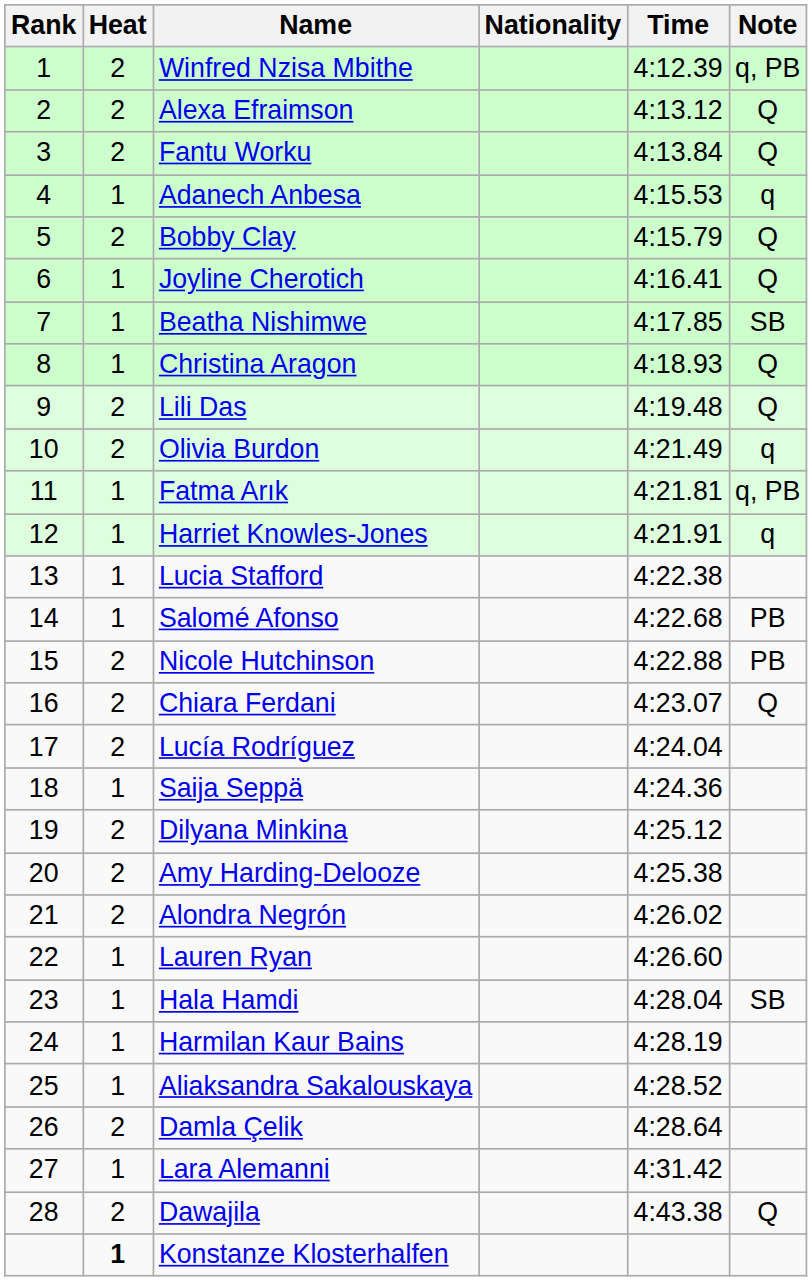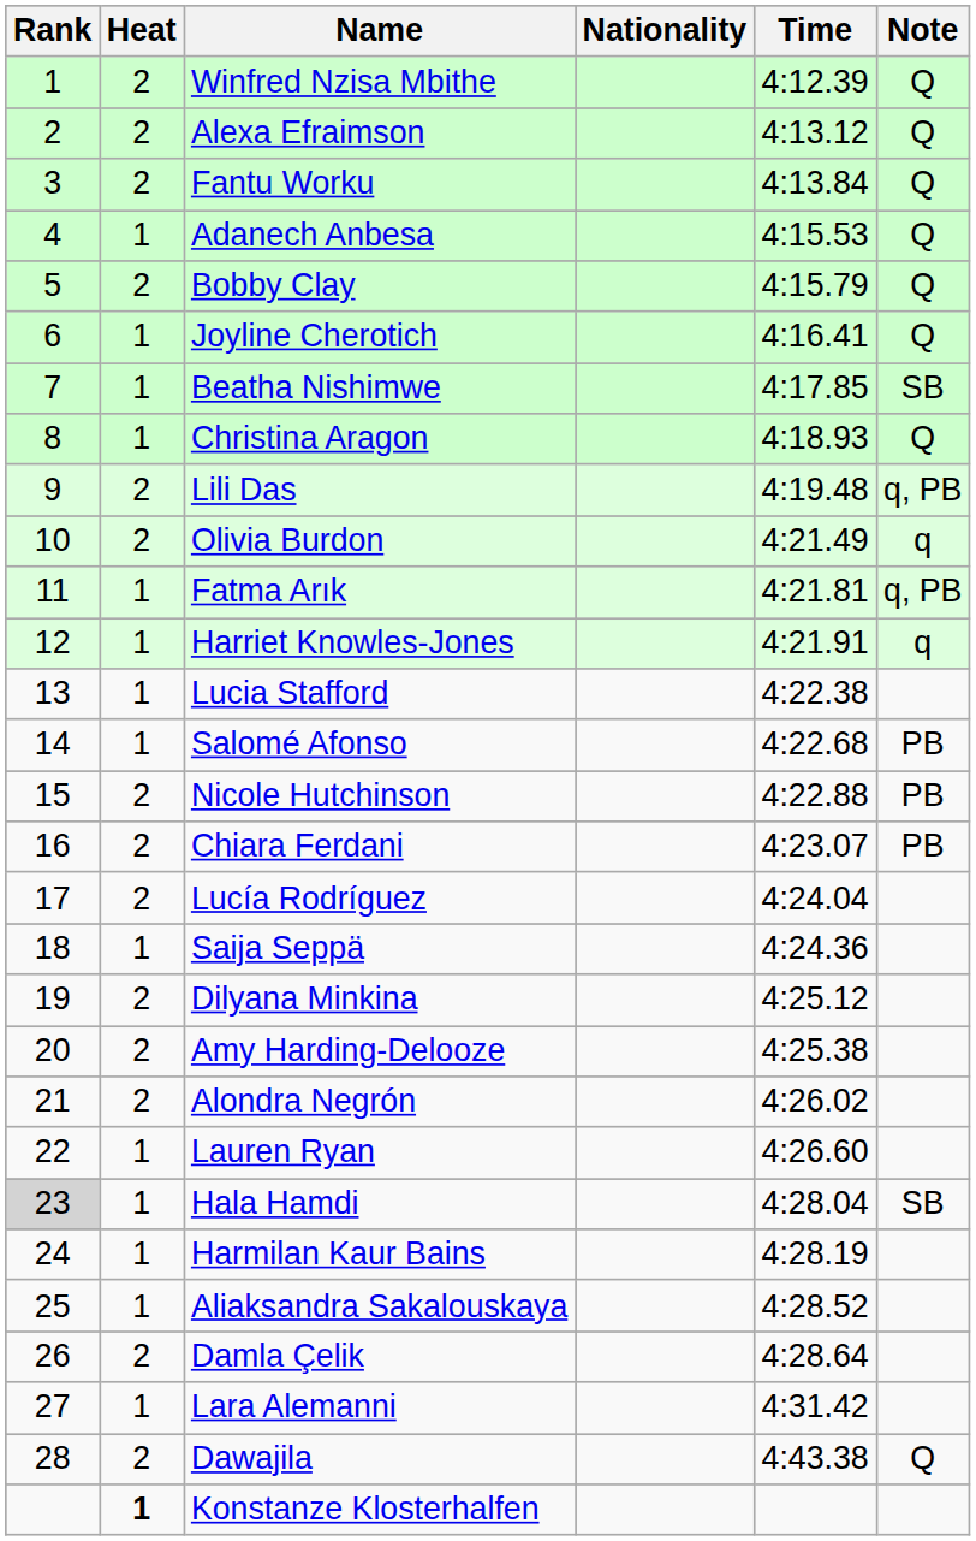 <table class="wikitable sortable" style="text-align:center">
 <tr>
 <th>Rank</th>
 <th>Heat</th>
 <th>Name</th>
 <th>Nationality</th>
 <th>Time</th>
 <th>Note</th>
 </tr>
 <tr bgcolor=ccffcc>
 <td>1</td>
 <td>2</td>
 <td align=left><a href='#'>Winfred Nzisa Mbithe</a></td>
 <td align=left></td>
 <td>4:12.39</td>
-<td>q, PB</td>
+<td>Q</td>
 </tr>
 <tr bgcolor=ccffcc>
 <td>2</td>
 <td>2</td>
 <td align=left><a href='#'>Alexa Efraimson</a></td>
 <td align=left></td>
 <td>4:13.12</td>
 <td>Q</td>
 </tr>
 <tr bgcolor=ccffcc>
 <td>3</td>
 <td>2</td>
 <td align=left><a href='#'>Fantu Worku</a></td>
 <td align=left></td>
 <td>4:13.84</td>
 <td>Q</td>
 </tr>
 <tr bgcolor=ccffcc>
 <td>4</td>
 <td>1</td>
 <td align=left><a href='#'>Adanech Anbesa</a></td>
 <td align=left></td>
 <td>4:15.53</td>
-<td>q</td>
+<td>Q</td>
 </tr>
 <tr bgcolor=ccffcc>
 <td>5</td>
 <td>2</td>
 <td align=left><a href='#'>Bobby Clay</a></td>
 <td align=left></td>
 <td>4:15.79</td>
 <td>Q</td>
 </tr>
 <tr bgcolor=ccffcc>
 <td>6</td>
 <td>1</td>
 <td align=left><a href='#'>Joyline Cherotich</a></td>
 <td align=left></td>
 <td>4:16.41</td>
 <td>Q</td>
 </tr>
 <tr bgcolor=ccffcc>
 <td>7</td>
 <td>1</td>
 <td align=left><a href='#'>Beatha Nishimwe</a></td>
 <td align=left></td>
 <td>4:17.85</td>
 <td>SB</td>
 </tr>
 <tr bgcolor=ccffcc>
 <td>8</td>
 <td>1</td>
 <td align=left><a href='#'>Christina Aragon</a></td>
 <td align=left></td>
 <td>4:18.93</td>
 <td>Q</td>
 </tr>
 <tr bgcolor=ddffdd>
 <td>9</td>
 <td>2</td>
 <td align=left><a href='#'>Lili Das</a></td>
 <td align=left></td>
 <td>4:19.48</td>
-<td>Q</td>
+<td>q, PB</td>
 </tr>
 <tr bgcolor=ddffdd>
 <td>10</td>
 <td>2</td>
 <td align=left><a href='#'>Olivia Burdon</a></td>
 <td align=left></td>
 <td>4:21.49</td>
 <td>q</td>
 </tr>
 <tr bgcolor=ddffdd>
 <td>11</td>
 <td>1</td>
 <td align=left><a href='#'>Fatma Arık</a></td>
 <td align=left></td>
 <td>4:21.81</td>
 <td>q, PB</td>
 </tr>
 <tr bgcolor=ddffdd>
 <td>12</td>
 <td>1</td>
 <td align=left><a href='#'>Harriet Knowles-Jones</a></td>
 <td align=left></td>
 <td>4:21.91</td>
 <td>q</td>
 </tr>
 <tr>
 <td>13</td>
 <td>1</td>
 <td align=left><a href='#'>Lucia Stafford</a></td>
 <td align=left></td>
 <td>4:22.38</td>
 <td></td>
 </tr>
 <tr>
 <td>14</td>
 <td>1</td>
 <td align=left><a href='#'>Salomé Afonso</a></td>
 <td align=left></td>
 <td>4:22.68</td>
 <td>PB</td>
 </tr>
 <tr>
 <td>15</td>
 <td>2</td>
 <td align=left><a href='#'>Nicole Hutchinson</a></td>
 <td align=left></td>
 <td>4:22.88</td>
 <td>PB</td>
 </tr>
 <tr>
 <td>16</td>
 <td>2</td>
 <td align=left><a href='#'>Chiara Ferdani</a></td>
 <td align=left></td>
 <td>4:23.07</td>
-<td>Q</td>
+<td>PB</td>
 </tr>
 <tr>
 <td>17</td>
 <td>2</td>
 <td align=left><a href='#'>Lucía Rodríguez</a></td>
 <td align=left></td>
 <td>4:24.04</td>
 <td></td>
 </tr>
 <tr>
 <td>18</td>
 <td>1</td>
 <td align=left><a href='#'>Saija Seppä</a></td>
 <td align=left></td>
 <td>4:24.36</td>
 <td></td>
 </tr>
 <tr>
 <td>19</td>
 <td>2</td>
 <td align=left><a href='#'>Dilyana Minkina</a></td>
 <td align=left></td>
 <td>4:25.12</td>
 <td></td>
 </tr>
 <tr>
 <td>20</td>
 <td>2</td>
 <td align=left><a href='#'>Amy Harding-Delooze</a></td>
 <td align=left></td>
 <td>4:25.38</td>
 <td></td>
 </tr>
 <tr>
 <td>21</td>
 <td>2</td>
 <td align=left><a href='#'>Alondra Negrón</a></td>
 <td align=left></td>
 <td>4:26.02</td>
 <td></td>
 </tr>
 <tr>
 <td>22</td>
 <td>1</td>
 <td align=left><a href='#'>Lauren Ryan</a></td>
 <td align=left></td>
 <td>4:26.60</td>
 <td></td>
 </tr>
 <tr>
-<td>23</td>
+<td style="background: lightgrey;">23</td>
 <td>1</td>
 <td align=left><a href='#'>Hala Hamdi</a></td>
 <td align=left></td>
 <td>4:28.04</td>
 <td>SB</td>
 </tr>
 <tr>
 <td>24</td>
 <td>1</td>
 <td align=left><a href='#'>Harmilan Kaur Bains</a></td>
 <td align=left></td>
 <td>4:28.19</td>
 <td></td>
 </tr>
 <tr>
 <td>25</td>
 <td>1</td>
 <td align=left><a href='#'>Aliaksandra Sakalouskaya</a></td>
 <td align=left></td>
 <td>4:28.52</td>
 <td></td>
 </tr>
 <tr>
 <td>26</td>
 <td>2</td>
 <td align=left><a href='#'>Damla Çelik</a></td>
 <td align=left></td>
 <td>4:28.64</td>
 <td></td>
 </tr>
 <tr>
 <td>27</td>
 <td>1</td>
 <td align=left><a href='#'>Lara Alemanni</a></td>
 <td align=left></td>
 <td>4:31.42</td>
 <td></td>
 </tr>
 <tr>
 <td>28</td>
 <td>2</td>
 <td align=left><a href='#'>Dawajila</a></td>
 <td align=left></td>
 <td>4:43.38</td>
 <td>Q</td>
 </tr>
 <tr>
 <td></td>
 <td><strong>1</strong></td>
 <td align=left><a href='#'>Konstanze Klosterhalfen</a></td>
 <td align=left></td>
 <td></td>
 <td></td>
 </tr>
 </table>
